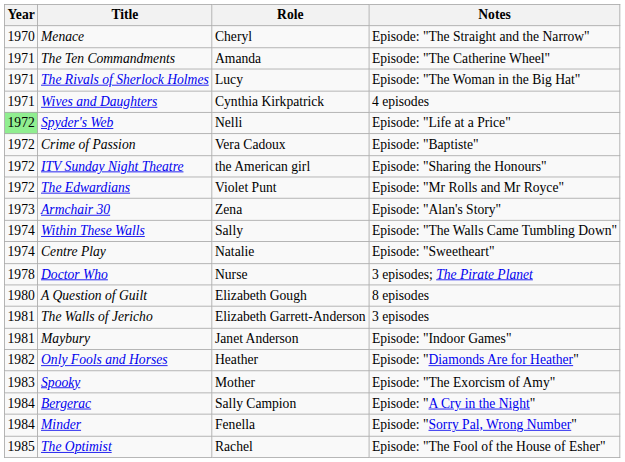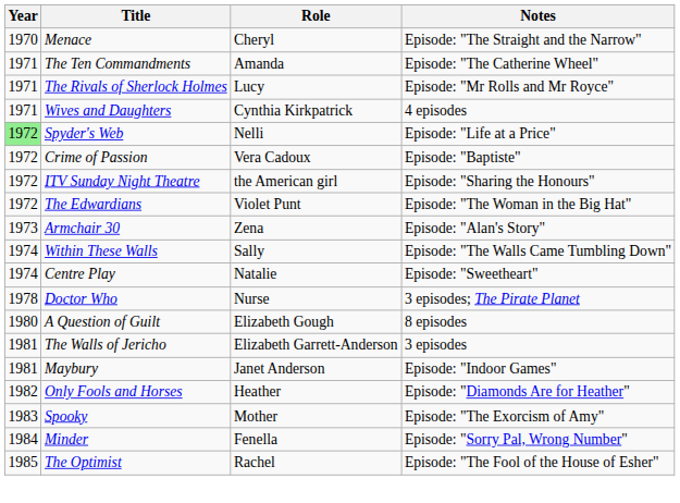 <table class="wikitable sortable">
 <tr>
 <th>Year</th>
 <th>Title</th>
 <th>Role</th>
 <th class="unsortable">Notes</th>
 </tr>
 <tr>
 <td>1970</td>
 <td><em>Menace</em></td>
 <td>Cheryl</td>
 <td>Episode: "The Straight and the Narrow"</td>
 </tr>
 <tr>
 <td>1971</td>
 <td><em>The Ten Commandments</em></td>
 <td>Amanda</td>
 <td>Episode: "The Catherine Wheel"</td>
 </tr>
 <tr>
 <td>1971</td>
 <td><em><a href='#'>The Rivals of Sherlock Holmes</a></em></td>
 <td>Lucy</td>
-<td>Episode: "The Woman in the Big Hat"</td>
+<td>Episode: "Mr Rolls and Mr Royce"</td>
 </tr>
 <tr>
 <td>1971</td>
 <td><em><a href='#'>Wives and Daughters</a></em></td>
 <td>Cynthia Kirkpatrick</td>
 <td>4 episodes</td>
 </tr>
 <tr>
 <td style="background: lightgreen;">1972</td>
 <td><em><a href='#'>Spyder's Web</a></em></td>
 <td>Nelli</td>
 <td>Episode: "Life at a Price"</td>
 </tr>
 <tr>
 <td>1972</td>
 <td><em>Crime of Passion</em></td>
 <td>Vera Cadoux</td>
 <td>Episode: "Baptiste"</td>
 </tr>
 <tr>
 <td>1972</td>
 <td><em><a href='#'>ITV Sunday Night Theatre</a></em></td>
 <td>the American girl</td>
 <td>Episode: "Sharing the Honours"</td>
 </tr>
 <tr>
 <td>1972</td>
 <td><em><a href='#'>The Edwardians</a></em></td>
 <td>Violet Punt</td>
-<td>Episode: "Mr Rolls and Mr Royce"</td>
+<td>Episode: "The Woman in the Big Hat"</td>
 </tr>
 <tr>
 <td>1973</td>
 <td><em><a href='#'>Armchair 30</a></em></td>
 <td>Zena</td>
 <td>Episode: "Alan's Story"</td>
 </tr>
 <tr>
 <td>1974</td>
 <td><em><a href='#'>Within These Walls</a></em></td>
 <td>Sally</td>
 <td>Episode: "The Walls Came Tumbling Down"</td>
 </tr>
 <tr>
 <td>1974</td>
 <td><em>Centre Play</em></td>
 <td>Natalie</td>
 <td>Episode: "Sweetheart"</td>
 </tr>
 <tr>
 <td>1978</td>
 <td><em><a href='#'>Doctor Who</a></em></td>
 <td>Nurse</td>
 <td>3 episodes; <em><a href='#'>The Pirate Planet</a></em></td>
 </tr>
 <tr>
 <td>1980</td>
 <td><em>A Question of Guilt</em></td>
 <td>Elizabeth Gough</td>
 <td>8 episodes</td>
 </tr>
 <tr>
 <td>1981</td>
 <td><em>The Walls of Jericho</em></td>
 <td>Elizabeth Garrett-Anderson</td>
 <td>3 episodes</td>
 </tr>
 <tr>
 <td>1981</td>
 <td><em>Maybury</em></td>
 <td>Janet Anderson</td>
 <td>Episode: "Indoor Games"</td>
 </tr>
 <tr>
 <td>1982</td>
 <td><em><a href='#'>Only Fools and Horses</a></em></td>
 <td>Heather</td>
 <td>Episode: "<a href='#'>Diamonds Are for Heather</a>"</td>
 </tr>
 <tr>
 <td>1983</td>
 <td><em><a href='#'>Spooky</a></em></td>
 <td>Mother</td>
 <td>Episode: "The Exorcism of Amy"</td>
 </tr>
 <tr>
 <td>1984</td>
-<td><em><a href='#'>Bergerac</a></em></td>
-<td>Sally Campion</td>
-<td>Episode: "<a href='#'>A Cry in the Night</a>"</td>
-</tr>
-<tr>
-<td>1984</td>
 <td><em><a href='#'>Minder</a></em></td>
 <td>Fenella</td>
 <td>Episode: "<a href='#'>Sorry Pal, Wrong Number</a>"</td>
 </tr>
 <tr>
 <td>1985</td>
 <td><em><a href='#'>The Optimist</a></em></td>
 <td>Rachel</td>
 <td>Episode: "The Fool of the House of Esher"</td>
 </tr>
 </table>
